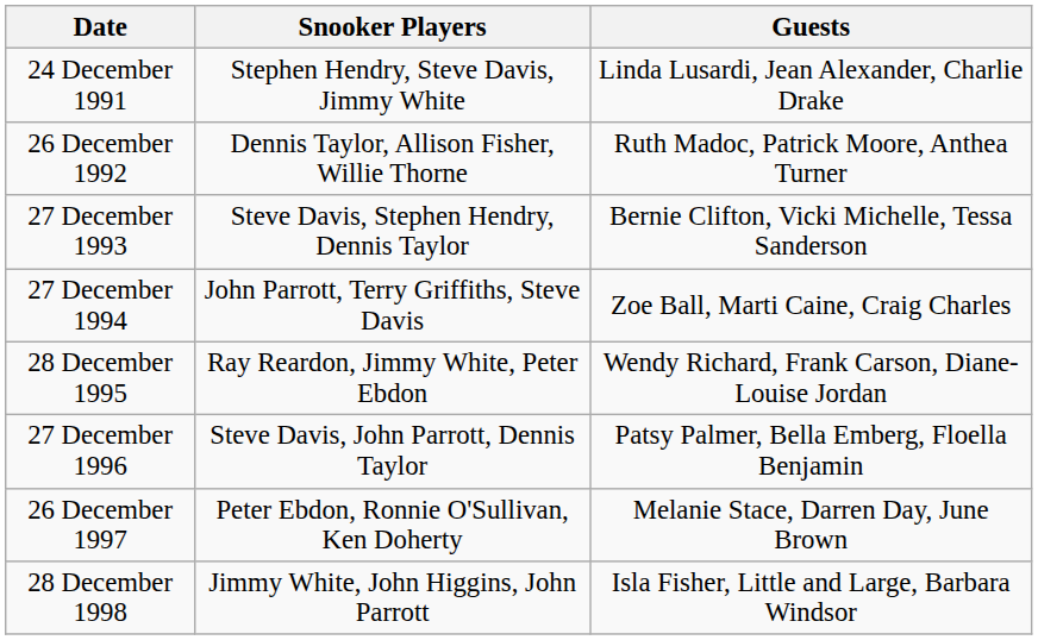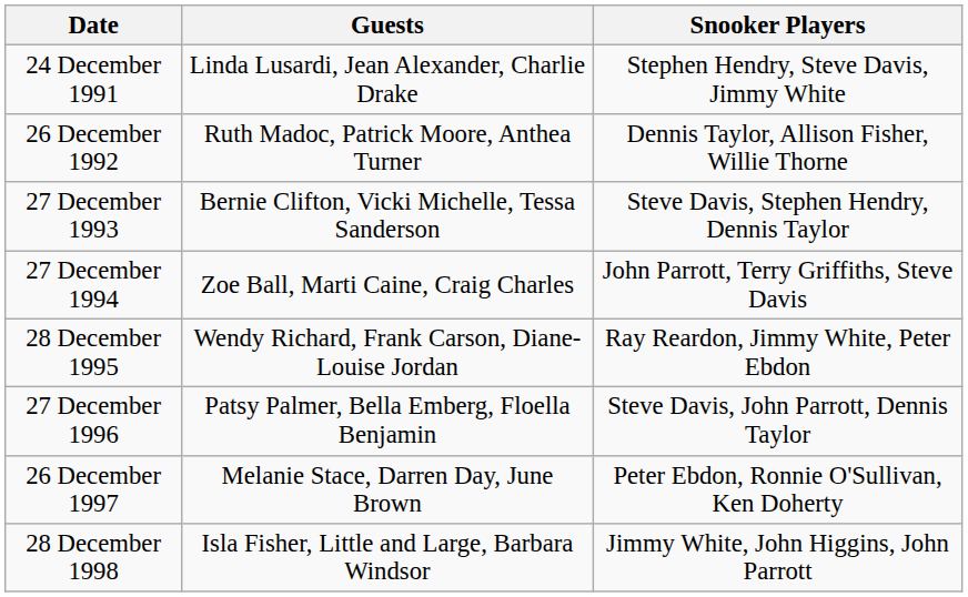 <table class="wikitable" style="text-align:center;">
 <tr>
 <th>Date</th>
+<th>Guests</th>
 <th>Snooker Players</th>
-<th>Guests</th>
 </tr>
 <tr>
 <td>24 December 1991</td>
+<td>Linda Lusardi, Jean Alexander, Charlie Drake</td>
 <td>Stephen Hendry, Steve Davis, Jimmy White</td>
-<td>Linda Lusardi, Jean Alexander, Charlie Drake</td>
 </tr>
 <tr>
 <td>26 December 1992</td>
+<td>Ruth Madoc, Patrick Moore, Anthea Turner</td>
 <td>Dennis Taylor, Allison Fisher, Willie Thorne</td>
-<td>Ruth Madoc, Patrick Moore, Anthea Turner</td>
 </tr>
 <tr>
 <td>27 December 1993</td>
+<td>Bernie Clifton, Vicki Michelle, Tessa Sanderson</td>
 <td>Steve Davis, Stephen Hendry, Dennis Taylor</td>
-<td>Bernie Clifton, Vicki Michelle, Tessa Sanderson</td>
 </tr>
 <tr>
 <td>27 December 1994</td>
+<td>Zoe Ball, Marti Caine, Craig Charles</td>
 <td>John Parrott, Terry Griffiths, Steve Davis</td>
-<td>Zoe Ball, Marti Caine, Craig Charles</td>
 </tr>
 <tr>
 <td>28 December 1995</td>
+<td>Wendy Richard, Frank Carson, Diane-Louise Jordan</td>
 <td>Ray Reardon, Jimmy White, Peter Ebdon</td>
-<td>Wendy Richard, Frank Carson, Diane-Louise Jordan</td>
 </tr>
 <tr>
 <td>27 December 1996</td>
+<td>Patsy Palmer, Bella Emberg, Floella Benjamin</td>
 <td>Steve Davis, John Parrott, Dennis Taylor</td>
-<td>Patsy Palmer, Bella Emberg, Floella Benjamin</td>
 </tr>
 <tr>
 <td>26 December 1997</td>
+<td>Melanie Stace, Darren Day, June Brown</td>
 <td>Peter Ebdon, Ronnie O'Sullivan, Ken Doherty</td>
-<td>Melanie Stace, Darren Day, June Brown</td>
 </tr>
 <tr>
 <td>28 December 1998</td>
+<td>Isla Fisher, Little and Large, Barbara Windsor</td>
 <td>Jimmy White, John Higgins, John Parrott</td>
-<td>Isla Fisher, Little and Large, Barbara Windsor</td>
 </tr>
 </table>
